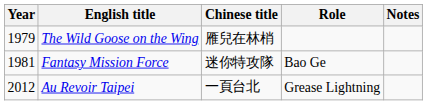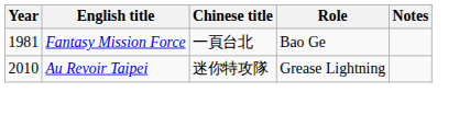 <table class="wikitable sortable">
 <tr>
 <th>Year</th>
 <th>English title</th>
 <th>Chinese title</th>
 <th>Role</th>
 <th class="unsortable">Notes</th>
 </tr>
 <tr>
-<td>1979</td>
-<td><em><a href='#'>The Wild Goose on the Wing</a></em></td>
-<td>雁兒在林梢</td>
-<td></td>
-<td></td>
-</tr>
-<tr>
 <td>1981</td>
 <td><em><a href='#'>Fantasy Mission Force</a></em></td>
-<td>迷你特攻隊</td>
+<td>一頁台北</td>
 <td>Bao Ge</td>
 <td></td>
 </tr>
 <tr>
-<td>2012</td>
+<td>2010</td>
 <td><em><a href='#'>Au Revoir Taipei</a></em></td>
-<td>一頁台北</td>
+<td>迷你特攻隊</td>
 <td>Grease Lightning</td>
 <td></td>
 </tr>
 </table>
